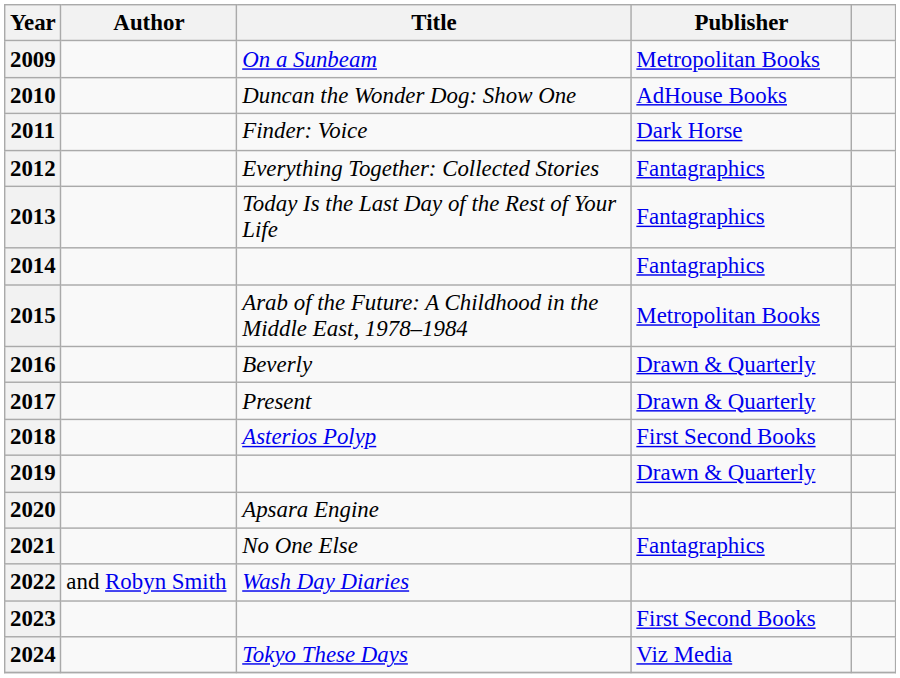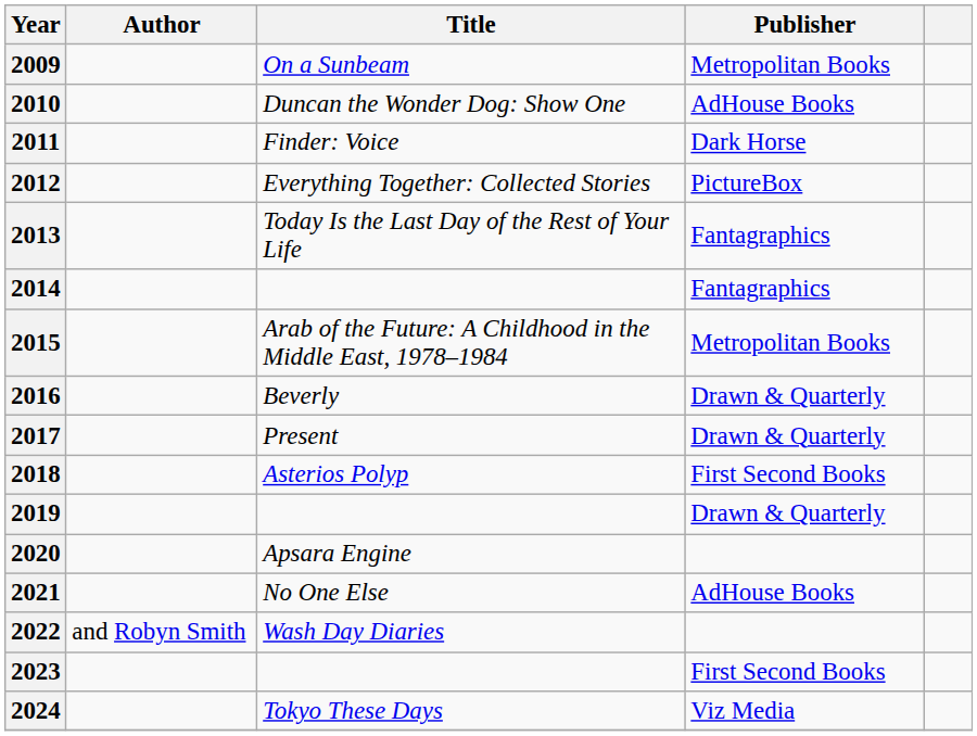 <table class="wikitable sortable mw-collapsible" style="width:100%">
 <tr>
 <th scope="col" width="5%">Year</th>
 <th scope="col" width="20%">Author</th>
 <th scope="col" width="45%">Title</th>
 <th scope="col" width="25%">Publisher</th>
 <th scope="col" width="5%"></th>
 </tr>
 <tr>
 <th>2009</th>
 <td></td>
 <td><em><a href='#'>On a Sunbeam</a></em></td>
 <td><a href='#'>Metropolitan Books</a></td>
 <td></td>
 </tr>
 <tr>
 <th>2010</th>
 <td></td>
 <td><em>Duncan the Wonder Dog: Show One</em></td>
 <td><a href='#'>AdHouse Books</a></td>
 <td></td>
 </tr>
 <tr>
 <th>2011</th>
 <td></td>
 <td><em>Finder: Voice</em></td>
 <td><a href='#'>Dark Horse</a></td>
 <td></td>
 </tr>
 <tr>
 <th>2012</th>
 <td></td>
 <td><em>Everything Together: Collected Stories</em></td>
-<td><a href='#'>Fantagraphics</a></td>
+<td><a href='#'>PictureBox</a></td>
 <td></td>
 </tr>
 <tr>
 <th>2013</th>
 <td></td>
 <td><em>Today Is the Last Day of the Rest of Your Life</em></td>
 <td><a href='#'>Fantagraphics</a></td>
 <td></td>
 </tr>
 <tr>
 <th>2014</th>
 <td></td>
 <td></td>
 <td><a href='#'>Fantagraphics</a></td>
 <td></td>
 </tr>
 <tr>
 <th>2015</th>
 <td></td>
 <td><em>Arab of the Future: A Childhood in the Middle East, 1978–1984</em></td>
 <td><a href='#'>Metropolitan Books</a></td>
 <td></td>
 </tr>
 <tr>
 <th>2016</th>
 <td></td>
 <td><em>Beverly</em></td>
 <td><a href='#'>Drawn & Quarterly</a></td>
 <td></td>
 </tr>
 <tr>
 <th>2017</th>
 <td></td>
 <td><em>Present</em></td>
 <td><a href='#'>Drawn & Quarterly</a></td>
 <td></td>
 </tr>
 <tr>
 <th>2018</th>
 <td></td>
 <td><em><a href='#'>Asterios Polyp</a></em></td>
 <td><a href='#'>First Second Books</a></td>
 <td></td>
 </tr>
 <tr>
 <th>2019</th>
 <td></td>
 <td></td>
 <td><a href='#'>Drawn & Quarterly</a></td>
 <td></td>
 </tr>
 <tr>
 <th>2020</th>
 <td></td>
 <td><em>Apsara Engine</em></td>
 <td></td>
 <td></td>
 </tr>
 <tr>
 <th>2021</th>
 <td></td>
 <td><em>No One Else</em></td>
-<td><a href='#'>Fantagraphics</a></td>
+<td><a href='#'>AdHouse Books</a></td>
 <td></td>
 </tr>
 <tr>
 <th>2022</th>
 <td> and <a href='#'>Robyn Smith</a></td>
 <td><em><a href='#'>Wash Day Diaries</a></em></td>
 <td></td>
 <td></td>
 </tr>
 <tr>
 <th>2023</th>
 <td></td>
 <td></td>
 <td><a href='#'>First Second Books</a></td>
 <td></td>
 </tr>
 <tr>
 <th>2024</th>
 <td></td>
 <td><em><a href='#'>Tokyo These Days</a></em></td>
 <td><a href='#'>Viz Media</a></td>
 <td></td>
 </tr>
 <tr>
 </tr>
 </table>
